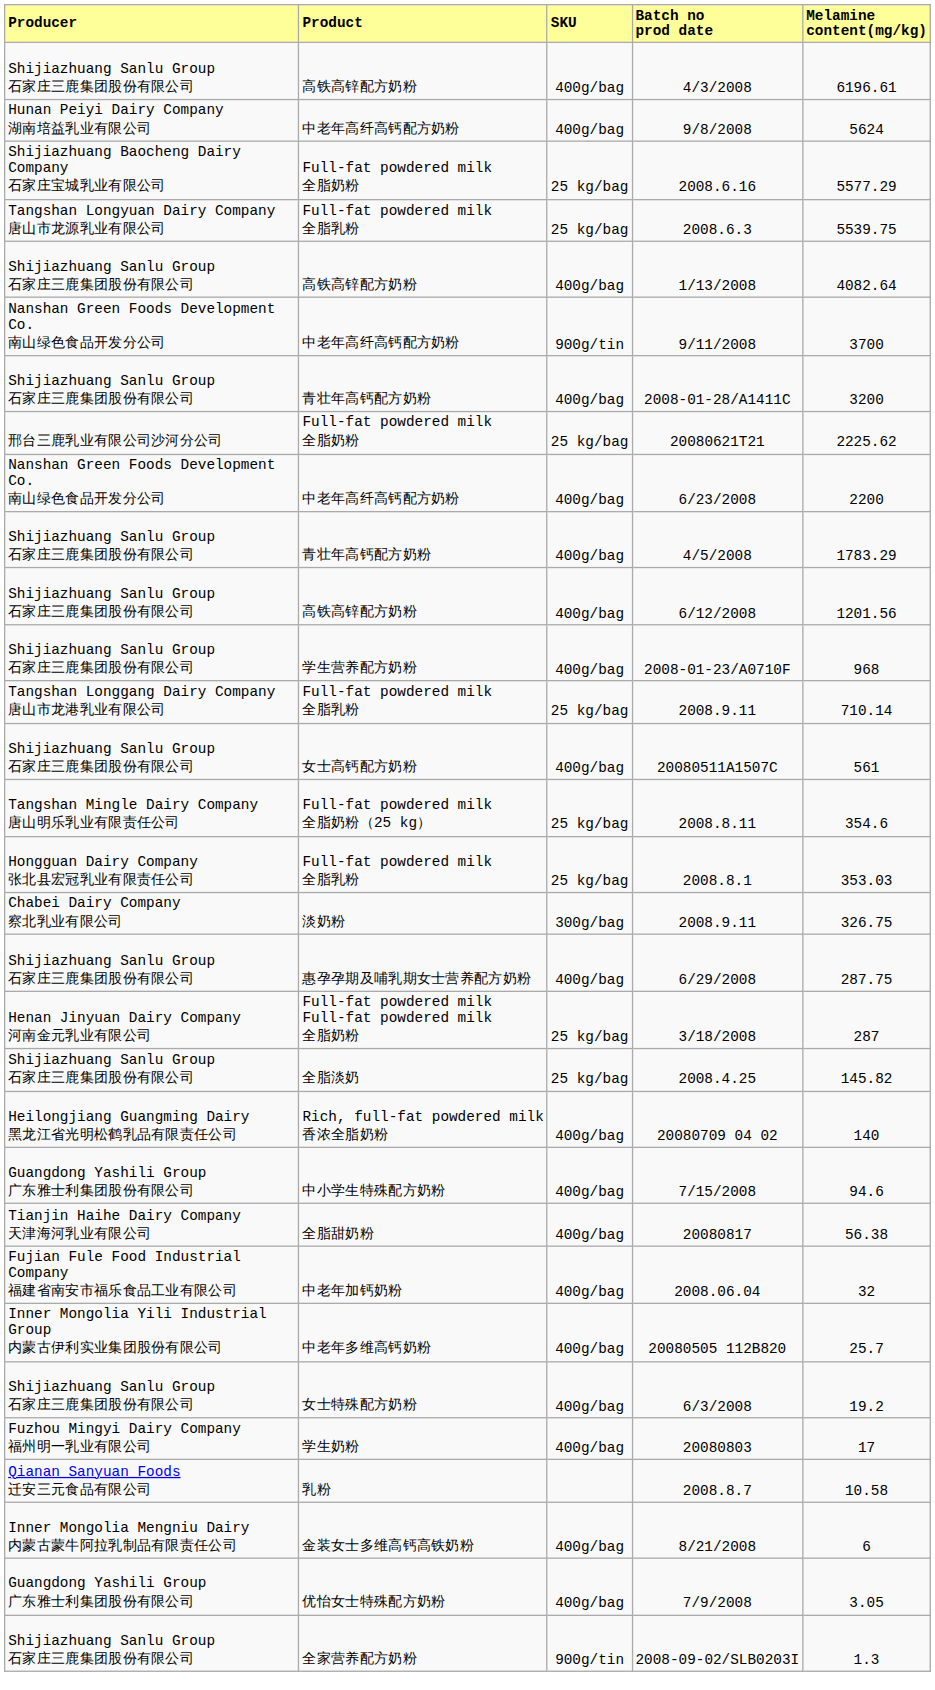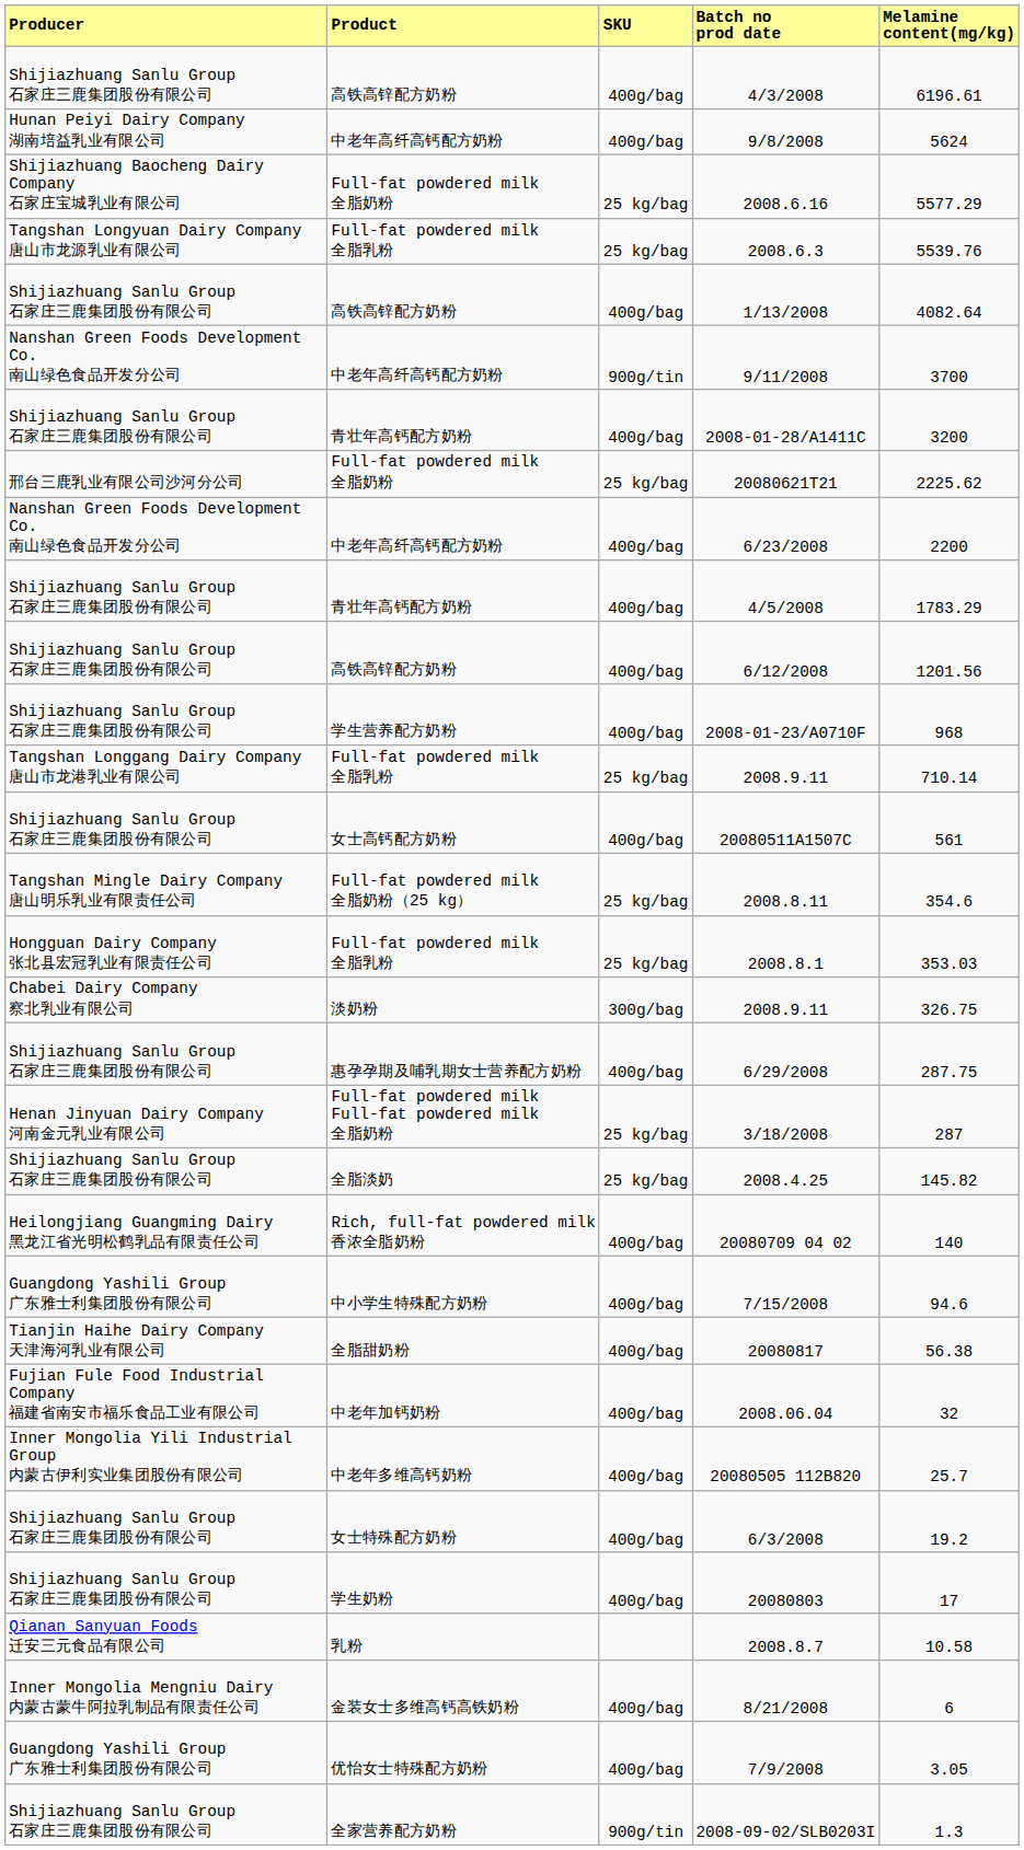 <table class="wikitable sortable" style="font-size: 85%">
 <tr style="background-color:#FFFF99;font-weight:bold">
 <td style="width:20em">Producer</td>
 <td>Product</td>
 <td>SKU</td>
 <td>Batch no<br> prod date</td>
 <td>Melamine<br> content(mg/kg)</td>
 </tr>
 <tr>
 <td height="38" valign="bottom">Shijiazhuang Sanlu Group<br>石家庄三鹿集团股份有限公司</td>
 <td valign="bottom">高铁高锌配方奶粉</td>
 <td align="center" valign="bottom">400g/bag</td>
 <td align="center" valign="bottom">4/3/2008</td>
 <td align="center" valign="bottom">6196.61</td>
 </tr>
 <tr>
 <td height="26" valign="bottom">Hunan Peiyi Dairy Company<br>湖南培益乳业有限公司</td>
 <td valign="bottom">中老年高纤高钙配方奶粉</td>
 <td align="center" valign="bottom">400g/bag</td>
 <td align="center" valign="bottom">9/8/2008</td>
 <td align="center" valign="bottom">5624</td>
 </tr>
 <tr>
 <td height="26" valign="bottom">Shijiazhuang Baocheng Dairy Company<br>石家庄宝城乳业有限公司</td>
 <td valign="bottom">Full-fat powdered milk<br>全脂奶粉</td>
 <td align="center" valign="bottom">25 kg/bag</td>
 <td align="center" valign="bottom">2008.6.16</td>
 <td align="center" valign="bottom">5577.29</td>
 </tr>
 <tr>
 <td height="26" valign="bottom">Tangshan Longyuan Dairy Company<br>唐山市龙源乳业有限公司</td>
 <td valign="bottom">Full-fat powdered milk<br>全脂乳粉</td>
 <td align="center" valign="bottom">25 kg/bag</td>
 <td align="center" valign="bottom">2008.6.3</td>
-<td align="center" valign="bottom">5539.75</td>
+<td align="center" valign="bottom">5539.76</td>
 </tr>
 <tr>
 <td height="38" valign="bottom">Shijiazhuang Sanlu Group<br>石家庄三鹿集团股份有限公司</td>
 <td valign="bottom">高铁高锌配方奶粉</td>
 <td align="center" valign="bottom">400g/bag</td>
 <td align="center" valign="bottom">1/13/2008</td>
 <td align="center" valign="bottom">4082.64</td>
 </tr>
 <tr>
 <td height="26" valign="bottom">Nanshan Green Foods Development Co.<br>南山绿色食品开发分公司</td>
 <td valign="bottom">中老年高纤高钙配方奶粉</td>
 <td align="center" valign="bottom">900g/tin</td>
 <td align="center" valign="bottom">9/11/2008</td>
 <td align="center" valign="bottom">3700</td>
 </tr>
 <tr>
 <td height="38" valign="bottom">Shijiazhuang Sanlu Group<br>石家庄三鹿集团股份有限公司</td>
 <td valign="bottom">青壮年高钙配方奶粉</td>
 <td align="center" valign="bottom">400g/bag</td>
 <td align="center" valign="bottom">2008-01-28/A1411C</td>
 <td align="center" valign="bottom">3200</td>
 </tr>
 <tr>
 <td height="14" valign="bottom">邢台三鹿乳业有限公司沙河分公司</td>
 <td valign="bottom">Full-fat powdered milk<br>全脂奶粉</td>
 <td align="center" valign="bottom">25 kg/bag</td>
 <td align="center" valign="bottom">20080621T21</td>
 <td align="center" valign="bottom">2225.62</td>
 </tr>
 <tr>
 <td height="26" valign="bottom">Nanshan Green Foods Development Co.<br>南山绿色食品开发分公司</td>
 <td valign="bottom">中老年高纤高钙配方奶粉</td>
 <td align="center" valign="bottom">400g/bag</td>
 <td align="center" valign="bottom">6/23/2008</td>
 <td align="center" valign="bottom">2200</td>
 </tr>
 <tr>
 <td height="38" valign="bottom">Shijiazhuang Sanlu Group<br>石家庄三鹿集团股份有限公司</td>
 <td valign="bottom">青壮年高钙配方奶粉</td>
 <td align="center" valign="bottom">400g/bag</td>
 <td align="center" valign="bottom">4/5/2008</td>
 <td align="center" valign="bottom">1783.29</td>
 </tr>
 <tr>
 <td height="38" valign="bottom">Shijiazhuang Sanlu Group<br>石家庄三鹿集团股份有限公司</td>
 <td valign="bottom">高铁高锌配方奶粉</td>
 <td align="center" valign="bottom">400g/bag</td>
 <td align="center" valign="bottom">6/12/2008</td>
 <td align="center" valign="bottom">1201.56</td>
 </tr>
 <tr>
 <td height="38" valign="bottom">Shijiazhuang Sanlu Group<br>石家庄三鹿集团股份有限公司</td>
 <td valign="bottom">学生营养配方奶粉</td>
 <td align="center" valign="bottom">400g/bag</td>
 <td align="center" valign="bottom">2008-01-23/A0710F</td>
 <td align="center" valign="bottom">968</td>
 </tr>
 <tr>
 <td height="26" valign="bottom">Tangshan Longgang Dairy Company<br>唐山市龙港乳业有限公司</td>
 <td valign="bottom">Full-fat powdered milk<br>全脂乳粉</td>
 <td align="center" valign="bottom">25 kg/bag</td>
 <td align="center" valign="bottom">2008.9.11</td>
 <td align="center" valign="bottom">710.14</td>
 </tr>
 <tr>
 <td height="38" valign="bottom">Shijiazhuang Sanlu Group<br>石家庄三鹿集团股份有限公司</td>
 <td valign="bottom">女士高钙配方奶粉</td>
 <td align="center" valign="bottom">400g/bag</td>
 <td align="center" valign="bottom">20080511A1507C</td>
 <td align="center" valign="bottom">561</td>
 </tr>
 <tr>
 <td height="38" valign="bottom">Tangshan Mingle Dairy Company<br>唐山明乐乳业有限责任公司</td>
 <td valign="bottom">Full-fat powdered milk<br>全脂奶粉（25 kg）</td>
 <td align="center" valign="bottom">25 kg/bag</td>
 <td align="center" valign="bottom">2008.8.11</td>
 <td align="center" valign="bottom">354.6</td>
 </tr>
 <tr>
 <td height="38" valign="bottom">Hongguan Dairy Company<br>张北县宏冠乳业有限责任公司</td>
 <td valign="bottom">Full-fat powdered milk<br>全脂乳粉</td>
 <td align="center" valign="bottom">25 kg/bag</td>
 <td align="center" valign="bottom">2008.8.1</td>
 <td align="center" valign="bottom">353.03</td>
 </tr>
 <tr>
 <td height="26" valign="bottom">Chabei Dairy Company<br>察北乳业有限公司</td>
 <td valign="bottom">淡奶粉</td>
 <td align="center" valign="bottom">300g/bag</td>
 <td align="center" valign="bottom">2008.9.11</td>
 <td align="center" valign="bottom">326.75</td>
 </tr>
 <tr>
 <td height="38" valign="bottom">Shijiazhuang Sanlu Group<br>石家庄三鹿集团股份有限公司</td>
 <td valign="bottom">惠孕孕期及哺乳期女士营养配方奶粉</td>
 <td align="center" valign="bottom">400g/bag</td>
 <td align="center" valign="bottom">6/29/2008</td>
 <td align="center" valign="bottom">287.75</td>
 </tr>
 <tr>
 <td height="26" valign="bottom">Henan Jinyuan Dairy Company<br>河南金元乳业有限公司</td>
 <td valign="bottom">Full-fat powdered milk<br>Full-fat powdered milk<br>全脂奶粉</td>
 <td align="center" valign="bottom">25 kg/bag</td>
 <td align="center" valign="bottom">3/18/2008</td>
 <td align="center" valign="bottom">287</td>
 </tr>
 <tr>
 <td height="14" valign="bottom">Shijiazhuang Sanlu Group<br>石家庄三鹿集团股份有限公司</td>
 <td valign="bottom">全脂淡奶</td>
 <td align="center" valign="bottom">25 kg/bag</td>
 <td align="center" valign="bottom">2008.4.25</td>
 <td align="center" valign="bottom">145.82</td>
 </tr>
 <tr>
 <td height="38" valign="bottom">Heilongjiang Guangming Dairy<br>黑龙江省光明松鹤乳品有限责任公司</td>
 <td valign="bottom">Rich, full-fat powdered milk<br>香浓全脂奶粉</td>
 <td align="center" valign="bottom">400g/bag</td>
 <td align="center" valign="bottom">20080709 04 02</td>
 <td align="center" valign="bottom">140</td>
 </tr>
 <tr>
 <td height="38" valign="bottom">Guangdong Yashili Group<br>广东雅士利集团股份有限公司</td>
 <td valign="bottom">中小学生特殊配方奶粉</td>
 <td align="center" valign="bottom">400g/bag</td>
 <td align="center" valign="bottom">7/15/2008</td>
 <td align="center" valign="bottom">94.6</td>
 </tr>
 <tr>
 <td height="26" valign="bottom">Tianjin Haihe Dairy Company<br>天津海河乳业有限公司</td>
 <td valign="bottom">全脂甜奶粉</td>
 <td align="center" valign="bottom">400g/bag</td>
 <td align="center" valign="bottom">20080817</td>
 <td align="center" valign="bottom">56.38</td>
 </tr>
 <tr>
 <td height="38" valign="bottom">Fujian Fule Food Industrial Company<br>福建省南安市福乐食品工业有限公司</td>
 <td valign="bottom">中老年加钙奶粉</td>
 <td align="center" valign="bottom">400g/bag</td>
 <td align="center" valign="bottom">2008.06.04</td>
 <td align="center" valign="bottom">32</td>
 </tr>
 <tr>
 <td height="38" valign="bottom">Inner Mongolia Yili Industrial Group<br>内蒙古伊利实业集团股份有限公司</td>
 <td valign="bottom">中老年多维高钙奶粉</td>
 <td align="center" valign="bottom">400g/bag</td>
 <td align="center" valign="bottom">20080505 112B820</td>
 <td align="center" valign="bottom">25.7</td>
 </tr>
 <tr>
 <td height="38" valign="bottom">Shijiazhuang Sanlu Group<br>石家庄三鹿集团股份有限公司</td>
 <td valign="bottom">女士特殊配方奶粉</td>
 <td align="center" valign="bottom">400g/bag</td>
 <td align="center" valign="bottom">6/3/2008</td>
 <td align="center" valign="bottom">19.2</td>
 </tr>
 <tr>
-<td height="26" valign="bottom">Fuzhou Mingyi Dairy Company<br>福州明一乳业有限公司</td>
+<td height="38" valign="bottom">Shijiazhuang Sanlu Group<br>石家庄三鹿集团股份有限公司</td>
 <td valign="bottom">学生奶粉</td>
 <td align="center" valign="bottom">400g/bag</td>
 <td align="center" valign="bottom">20080803</td>
 <td align="center" valign="bottom">17</td>
 </tr>
 <tr>
 <td height="14" valign="bottom"><a href='#'>Qianan Sanyuan Foods</a><br>迁安三元食品有限公司</td>
 <td valign="bottom">乳粉</td>
 <td align="center" valign="bottom"> </td>
 <td align="center" valign="bottom">2008.8.7</td>
 <td align="center" valign="bottom">10.58</td>
 </tr>
 <tr>
 <td height="38" valign="bottom">Inner Mongolia Mengniu Dairy<br>内蒙古蒙牛阿拉乳制品有限责任公司</td>
 <td valign="bottom">金装女士多维高钙高铁奶粉</td>
 <td align="center" valign="bottom">400g/bag</td>
 <td align="center" valign="bottom">8/21/2008</td>
 <td align="center" valign="bottom">6</td>
 </tr>
 <tr>
 <td height="38" valign="bottom">Guangdong Yashili Group<br>广东雅士利集团股份有限公司</td>
 <td valign="bottom">优怡女士特殊配方奶粉</td>
 <td align="center" valign="bottom">400g/bag</td>
 <td align="center" valign="bottom">7/9/2008</td>
 <td align="center" valign="bottom">3.05</td>
 </tr>
 <tr>
 <td height="38" valign="bottom">Shijiazhuang Sanlu Group<br>石家庄三鹿集团股份有限公司</td>
 <td valign="bottom">全家营养配方奶粉</td>
 <td align="center" valign="bottom">900g/tin</td>
 <td align="center" valign="bottom">2008-09-02/SLB0203I</td>
 <td align="center" valign="bottom">1.3</td>
 </tr>
 </table>
